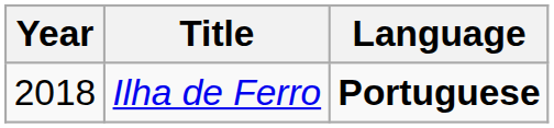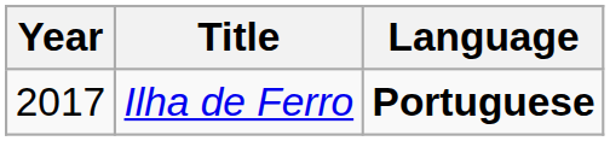 <table class="wikitable">
 <tr>
 <th>Year</th>
 <th>Title</th>
 <th>Language</th>
 </tr>
 <tr>
-<td>2018</td>
+<td>2017</td>
 <td><em><a href='#'>Ilha de Ferro</a></em></td>
 <td><strong>Portuguese</strong></td>
 </tr>
 </table>
